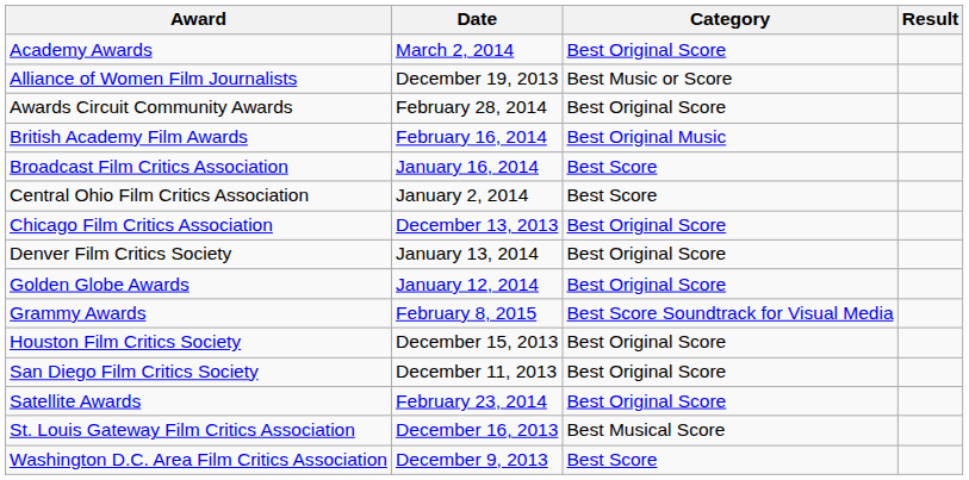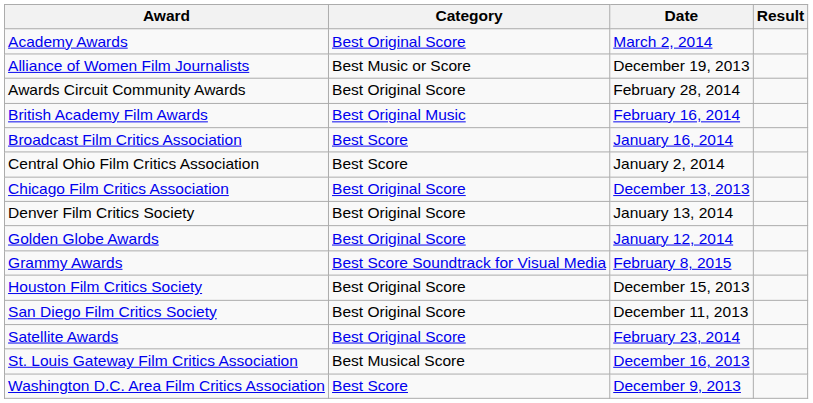 <table class="wikitable sortable">
 <tr>
 <th>Award</th>
+<th>Category</th>
 <th>Date</th>
-<th>Category</th>
 <th>Result</th>
 </tr>
 <tr>
 <td><a href='#'>Academy Awards</a></td>
+<td><a href='#'>Best Original Score</a></td>
 <td><a href='#'>March 2, 2014</a></td>
-<td><a href='#'>Best Original Score</a></td>
 <td></td>
 </tr>
 <tr>
 <td><a href='#'>Alliance of Women Film Journalists</a></td>
+<td>Best Music or Score</td>
 <td>December 19, 2013</td>
-<td>Best Music or Score</td>
 <td></td>
 </tr>
 <tr>
 <td>Awards Circuit Community Awards</td>
+<td>Best Original Score</td>
 <td>February 28, 2014</td>
-<td>Best Original Score</td>
 <td></td>
 </tr>
 <tr>
 <td><a href='#'>British Academy Film Awards</a></td>
+<td><a href='#'>Best Original Music</a></td>
 <td><a href='#'>February 16, 2014</a></td>
-<td><a href='#'>Best Original Music</a></td>
 <td></td>
 </tr>
 <tr>
 <td><a href='#'>Broadcast Film Critics Association</a></td>
+<td><a href='#'>Best Score</a></td>
 <td><a href='#'>January 16, 2014</a></td>
-<td><a href='#'>Best Score</a></td>
 <td></td>
 </tr>
 <tr>
 <td>Central Ohio Film Critics Association</td>
+<td>Best Score</td>
 <td>January 2, 2014</td>
-<td>Best Score</td>
 <td></td>
 </tr>
 <tr>
 <td><a href='#'>Chicago Film Critics Association</a></td>
+<td><a href='#'>Best Original Score</a></td>
 <td><a href='#'>December 13, 2013</a></td>
-<td><a href='#'>Best Original Score</a></td>
 <td></td>
 </tr>
 <tr>
 <td>Denver Film Critics Society</td>
+<td>Best Original Score</td>
 <td>January 13, 2014</td>
-<td>Best Original Score</td>
 <td></td>
 </tr>
 <tr>
 <td><a href='#'>Golden Globe Awards</a></td>
+<td><a href='#'>Best Original Score</a></td>
 <td><a href='#'>January 12, 2014</a></td>
-<td><a href='#'>Best Original Score</a></td>
 <td></td>
 </tr>
 <tr>
 <td><a href='#'>Grammy Awards</a></td>
+<td><a href='#'>Best Score Soundtrack for Visual Media</a></td>
 <td><a href='#'>February 8, 2015</a></td>
-<td><a href='#'>Best Score Soundtrack for Visual Media</a></td>
 <td></td>
 </tr>
 <tr>
 <td><a href='#'>Houston Film Critics Society</a></td>
+<td>Best Original Score</td>
 <td>December 15, 2013</td>
-<td>Best Original Score</td>
 <td></td>
 </tr>
 <tr>
 <td><a href='#'>San Diego Film Critics Society</a></td>
+<td>Best Original Score</td>
 <td>December 11, 2013</td>
-<td>Best Original Score</td>
 <td></td>
 </tr>
 <tr>
 <td><a href='#'>Satellite Awards</a></td>
+<td><a href='#'>Best Original Score</a></td>
 <td><a href='#'>February 23, 2014</a></td>
-<td><a href='#'>Best Original Score</a></td>
 <td></td>
 </tr>
 <tr>
 <td><a href='#'>St. Louis Gateway Film Critics Association</a></td>
+<td>Best Musical Score</td>
 <td><a href='#'>December 16, 2013</a></td>
-<td>Best Musical Score</td>
 <td></td>
 </tr>
 <tr>
 <td><a href='#'>Washington D.C. Area Film Critics Association</a></td>
+<td><a href='#'>Best Score</a></td>
 <td><a href='#'>December 9, 2013</a></td>
-<td><a href='#'>Best Score</a></td>
 <td></td>
 </tr>
 </table>
